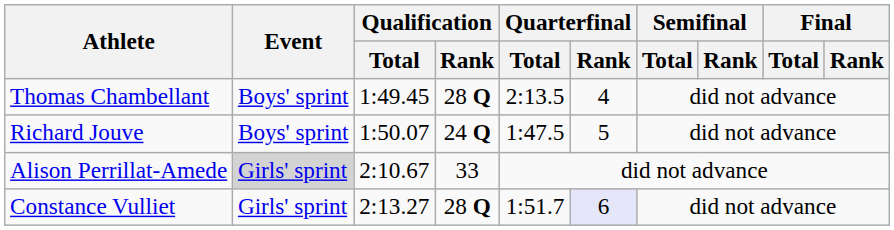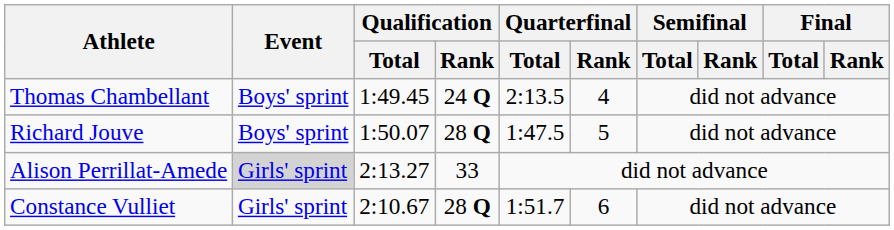 <table class="wikitable">
 <tr>
 <th rowspan="2">Athlete</th>
 <th rowspan="2">Event</th>
 <th colspan="2">Qualification</th>
 <th colspan="2">Quarterfinal</th>
 <th colspan="2">Semifinal</th>
 <th colspan="2">Final</th>
 </tr>
 <tr>
 <th>Total</th>
 <th>Rank</th>
 <th>Total</th>
 <th>Rank</th>
 <th>Total</th>
 <th>Rank</th>
 <th>Total</th>
 <th>Rank</th>
 </tr>
 <tr>
 <td><a href='#'>Thomas Chambellant</a></td>
 <td><a href='#'>Boys' sprint</a></td>
 <td align="center">1:49.45</td>
-<td align="center">28 <strong>Q</strong></td>
+<td align="center">24 <strong>Q</strong></td>
 <td align="center">2:13.5</td>
 <td align="center">4</td>
 <td align="center" colspan=4>did not advance</td>
 </tr>
 <tr>
 <td><a href='#'>Richard Jouve</a></td>
 <td><a href='#'>Boys' sprint</a></td>
 <td align="center">1:50.07</td>
-<td align="center">24 <strong>Q</strong></td>
+<td align="center">28 <strong>Q</strong></td>
 <td align="center">1:47.5</td>
 <td align="center">5</td>
 <td align="center" colspan=4>did not advance</td>
 </tr>
 <tr>
 <td><a href='#'>Alison Perrillat-Amede</a></td>
 <td style="background: lightgrey;"><a href='#'>Girls' sprint</a></td>
-<td align="center">2:10.67</td>
+<td align="center">2:13.27</td>
 <td align="center">33</td>
 <td align="center" colspan=6>did not advance</td>
 </tr>
 <tr>
 <td><a href='#'>Constance Vulliet</a></td>
 <td><a href='#'>Girls' sprint</a></td>
-<td align="center">2:13.27</td>
+<td align="center">2:10.67</td>
 <td align="center">28 <strong>Q</strong></td>
 <td align="center">1:51.7</td>
-<td align="center" style="background: lavender;">6</td>
+<td align="center">6</td>
 <td align="center" colspan=4>did not advance</td>
 </tr>
 </table>
